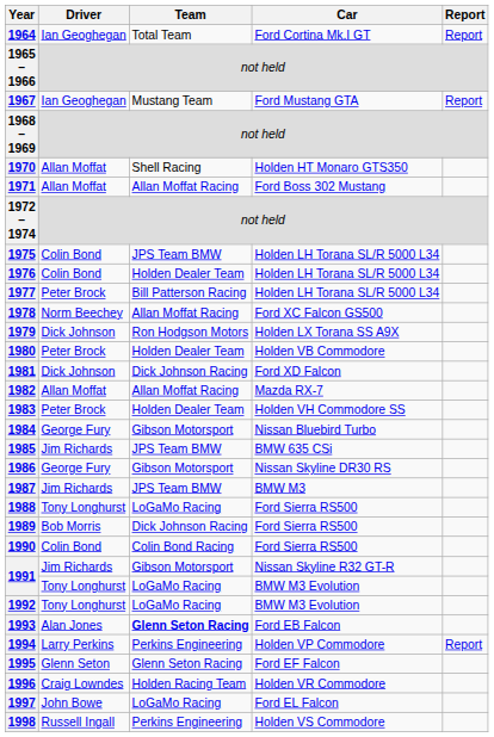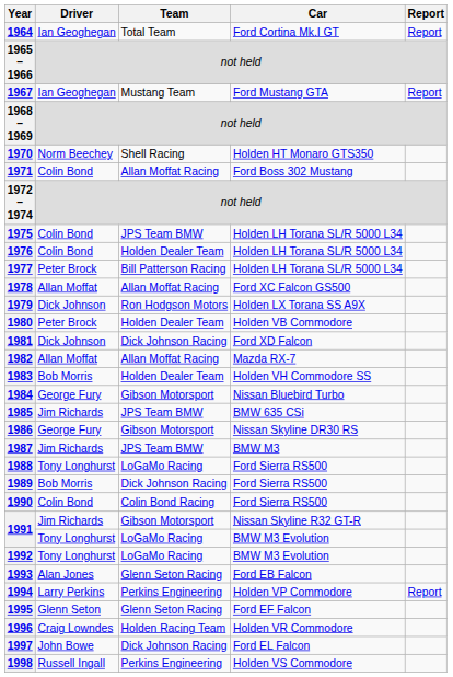 <table class="wikitable" style="font-size: 95%;">
 <tr>
 <th>Year</th>
 <th>Driver</th>
 <th>Team</th>
 <th>Car</th>
 <th>Report</th>
 </tr>
 <tr>
 <th><a href='#'>1964</a></th>
 <td> <a href='#'>Ian Geoghegan</a></td>
 <td>Total Team</td>
 <td><a href='#'>Ford Cortina Mk.I GT</a></td>
 <td><a href='#'>Report</a></td>
 </tr>
 <tr style="background: #dddddd">
 <th>1965<br>–<br>1966</th>
 <td align="center" colspan="4"><em>not held</em></td>
 </tr>
 <tr>
 <th><a href='#'>1967</a></th>
 <td> <a href='#'>Ian Geoghegan</a></td>
 <td>Mustang Team</td>
 <td><a href='#'>Ford Mustang GTA</a></td>
 <td><a href='#'>Report</a></td>
 </tr>
 <tr style="background: #dddddd">
 <th>1968<br>–<br>1969</th>
 <td align="center" colspan="4"><em>not held</em></td>
 </tr>
 <tr>
 <th><a href='#'>1970</a></th>
-<td> <a href='#'>Allan Moffat</a></td>
+<td> <a href='#'>Norm Beechey</a></td>
 <td>Shell Racing</td>
 <td><a href='#'>Holden HT Monaro GTS350</a></td>
 <td></td>
 </tr>
 <tr>
 <th><a href='#'>1971</a></th>
-<td> <a href='#'>Allan Moffat</a></td>
+<td> <a href='#'>Colin Bond</a></td>
 <td><a href='#'>Allan Moffat Racing</a></td>
 <td><a href='#'>Ford Boss 302 Mustang</a></td>
 <td></td>
 </tr>
 <tr style="background: #dddddd">
 <th>1972<br>–<br>1974</th>
 <td align="center" colspan="4"><em>not held</em></td>
 </tr>
 <tr>
 <th><a href='#'>1975</a></th>
 <td> <a href='#'>Colin Bond</a></td>
 <td><a href='#'>JPS Team BMW</a></td>
 <td><a href='#'>Holden LH Torana SL/R 5000 L34</a></td>
 <td></td>
 </tr>
 <tr>
 <th><a href='#'>1976</a></th>
 <td> <a href='#'>Colin Bond</a></td>
 <td><a href='#'>Holden Dealer Team</a></td>
 <td><a href='#'>Holden LH Torana SL/R 5000 L34</a></td>
 <td></td>
 </tr>
 <tr>
 <th><a href='#'>1977</a></th>
 <td> <a href='#'>Peter Brock</a></td>
 <td><a href='#'>Bill Patterson Racing</a></td>
 <td><a href='#'>Holden LH Torana SL/R 5000 L34</a></td>
 <td></td>
 </tr>
 <tr>
 <th><a href='#'>1978</a></th>
-<td> <a href='#'>Norm Beechey</a></td>
+<td> <a href='#'>Allan Moffat</a></td>
 <td><a href='#'>Allan Moffat Racing</a></td>
 <td><a href='#'>Ford XC Falcon GS500</a></td>
 <td></td>
 </tr>
 <tr>
 <th><a href='#'>1979</a></th>
 <td> <a href='#'>Dick Johnson</a></td>
 <td><a href='#'>Ron Hodgson Motors</a></td>
 <td><a href='#'>Holden LX Torana SS A9X</a></td>
 <td></td>
 </tr>
 <tr>
 <th><a href='#'>1980</a></th>
 <td> <a href='#'>Peter Brock</a></td>
 <td><a href='#'>Holden Dealer Team</a></td>
 <td><a href='#'>Holden VB Commodore</a></td>
 <td></td>
 </tr>
 <tr>
 <th><a href='#'>1981</a></th>
 <td> <a href='#'>Dick Johnson</a></td>
 <td><a href='#'>Dick Johnson Racing</a></td>
 <td><a href='#'>Ford XD Falcon</a></td>
 <td></td>
 </tr>
 <tr>
 <th><a href='#'>1982</a></th>
 <td> <a href='#'>Allan Moffat</a></td>
 <td><a href='#'>Allan Moffat Racing</a></td>
 <td><a href='#'>Mazda RX-7</a></td>
 <td></td>
 </tr>
 <tr>
 <th><a href='#'>1983</a></th>
-<td> <a href='#'>Peter Brock</a></td>
+<td> <a href='#'>Bob Morris</a></td>
 <td><a href='#'>Holden Dealer Team</a></td>
 <td><a href='#'>Holden VH Commodore SS</a></td>
 <td></td>
 </tr>
 <tr>
 <th><a href='#'>1984</a></th>
 <td> <a href='#'>George Fury</a></td>
 <td><a href='#'>Gibson Motorsport</a></td>
 <td><a href='#'>Nissan Bluebird Turbo</a></td>
 <td></td>
 </tr>
 <tr>
 <th><a href='#'>1985</a></th>
 <td> <a href='#'>Jim Richards</a></td>
 <td><a href='#'>JPS Team BMW</a></td>
 <td><a href='#'>BMW 635 CSi</a></td>
 <td></td>
 </tr>
 <tr>
 <th><a href='#'>1986</a></th>
 <td> <a href='#'>George Fury</a></td>
 <td><a href='#'>Gibson Motorsport</a></td>
 <td><a href='#'>Nissan Skyline DR30 RS</a></td>
 <td></td>
 </tr>
 <tr>
 <th><a href='#'>1987</a></th>
 <td> <a href='#'>Jim Richards</a></td>
 <td><a href='#'>JPS Team BMW</a></td>
 <td><a href='#'>BMW M3</a></td>
 <td></td>
 </tr>
 <tr>
 <th><a href='#'>1988</a></th>
 <td> <a href='#'>Tony Longhurst</a></td>
 <td><a href='#'>LoGaMo Racing</a></td>
 <td><a href='#'>Ford Sierra RS500</a></td>
 <td></td>
 </tr>
 <tr>
 <th><a href='#'>1989</a></th>
 <td> <a href='#'>Bob Morris</a></td>
 <td><a href='#'>Dick Johnson Racing</a></td>
 <td><a href='#'>Ford Sierra RS500</a></td>
 <td></td>
 </tr>
 <tr>
 <th><a href='#'>1990</a></th>
 <td> <a href='#'>Colin Bond</a></td>
 <td><a href='#'>Colin Bond Racing</a></td>
 <td><a href='#'>Ford Sierra RS500</a></td>
 <td></td>
 </tr>
 <tr>
 <th rowspan=2><a href='#'>1991</a></th>
 <td> <a href='#'>Jim Richards</a></td>
 <td><a href='#'>Gibson Motorsport</a></td>
 <td><a href='#'>Nissan Skyline R32 GT-R</a></td>
 <td></td>
 </tr>
 <tr>
 <td> <a href='#'>Tony Longhurst</a></td>
 <td><a href='#'>LoGaMo Racing</a></td>
 <td><a href='#'>BMW M3 Evolution</a></td>
 <td></td>
 </tr>
 <tr>
 <th><a href='#'>1992</a></th>
 <td> <a href='#'>Tony Longhurst</a></td>
 <td><a href='#'>LoGaMo Racing</a></td>
 <td><a href='#'>BMW M3 Evolution</a></td>
 <td></td>
 </tr>
 <tr>
 <th><a href='#'>1993</a></th>
 <td> <a href='#'>Alan Jones</a></td>
-<td><strong><a href='#'>Glenn Seton Racing</a></strong></td>
+<td><a href='#'>Glenn Seton Racing</a></td>
 <td><a href='#'>Ford EB Falcon</a></td>
 <td></td>
 </tr>
 <tr>
 <th><a href='#'>1994</a></th>
 <td> <a href='#'>Larry Perkins</a></td>
 <td><a href='#'>Perkins Engineering</a></td>
 <td><a href='#'>Holden VP Commodore</a></td>
 <td><a href='#'>Report</a></td>
 </tr>
 <tr>
 <th><a href='#'>1995</a></th>
 <td> <a href='#'>Glenn Seton</a></td>
 <td><a href='#'>Glenn Seton Racing</a></td>
 <td><a href='#'>Ford EF Falcon</a></td>
 <td></td>
 </tr>
 <tr>
 <th><a href='#'>1996</a></th>
 <td> <a href='#'>Craig Lowndes</a></td>
 <td><a href='#'>Holden Racing Team</a></td>
 <td><a href='#'>Holden VR Commodore</a></td>
 <td></td>
 </tr>
 <tr>
 <th><a href='#'>1997</a></th>
 <td> <a href='#'>John Bowe</a></td>
-<td><a href='#'>LoGaMo Racing</a></td>
+<td><a href='#'>Dick Johnson Racing</a></td>
 <td><a href='#'>Ford EL Falcon</a></td>
 <td></td>
 </tr>
 <tr>
 <th><a href='#'>1998</a></th>
 <td> <a href='#'>Russell Ingall</a></td>
 <td><a href='#'>Perkins Engineering</a></td>
 <td><a href='#'>Holden VS Commodore</a></td>
 <td></td>
 </tr>
 </table>
